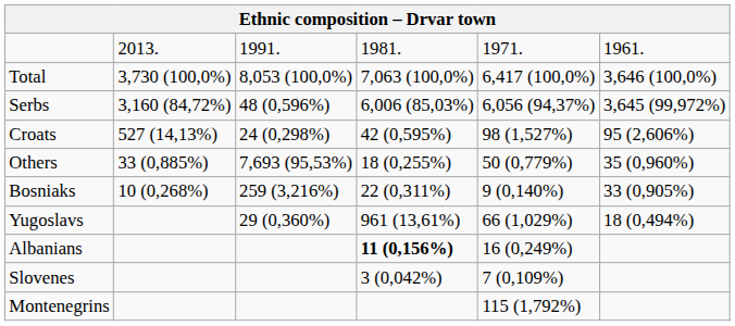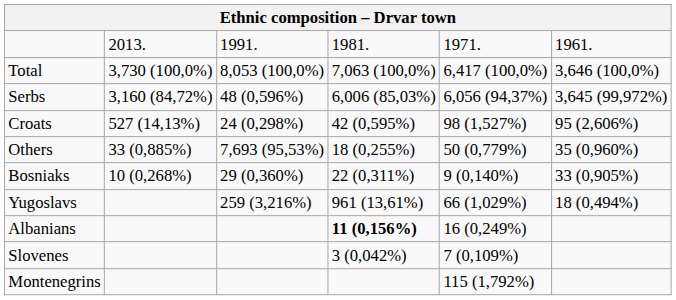 <table class="wikitable">
 <tr>
 <th colspan="9">Ethnic composition – Drvar town</th>
 </tr>
 <tr>
 <td></td>
 <td>2013.</td>
 <td>1991.</td>
 <td>1981.</td>
 <td>1971.</td>
 <td>1961.</td>
 </tr>
 <tr>
 <td>Total</td>
 <td>3,730 (100,0%)</td>
 <td>8,053 (100,0%)</td>
 <td>7,063 (100,0%)</td>
 <td>6,417 (100,0%)</td>
 <td>3,646 (100,0%)</td>
 </tr>
 <tr>
 <td>Serbs</td>
 <td>3,160 (84,72%)</td>
 <td>48 (0,596%)</td>
 <td>6,006 (85,03%)</td>
 <td>6,056 (94,37%)</td>
 <td>3,645 (99,972%)</td>
 </tr>
 <tr>
 <td>Croats</td>
 <td>527 (14,13%)</td>
 <td>24 (0,298%)</td>
 <td>42 (0,595%)</td>
 <td>98 (1,527%)</td>
 <td>95 (2,606%)</td>
 </tr>
 <tr>
 <td>Others</td>
 <td>33 (0,885%)</td>
 <td>7,693 (95,53%)</td>
 <td>18 (0,255%)</td>
 <td>50 (0,779%)</td>
 <td>35 (0,960%)</td>
 </tr>
 <tr>
 <td>Bosniaks</td>
 <td>10 (0,268%)</td>
-<td>259 (3,216%)</td>
+<td>29 (0,360%)</td>
 <td>22 (0,311%)</td>
 <td>9 (0,140%)</td>
 <td>33 (0,905%)</td>
 </tr>
 <tr>
 <td>Yugoslavs</td>
 <td></td>
-<td>29 (0,360%)</td>
+<td>259 (3,216%)</td>
 <td>961 (13,61%)</td>
 <td>66 (1,029%)</td>
 <td>18 (0,494%)</td>
 </tr>
 <tr>
 <td>Albanians</td>
 <td></td>
 <td></td>
 <td><strong>11 (0,156%)</strong></td>
 <td>16 (0,249%)</td>
 <td></td>
 </tr>
 <tr>
 <td>Slovenes</td>
 <td></td>
 <td></td>
 <td>3 (0,042%)</td>
 <td>7 (0,109%)</td>
 <td></td>
 </tr>
 <tr>
 <td>Montenegrins</td>
 <td></td>
 <td></td>
 <td></td>
 <td>115 (1,792%)</td>
 <td></td>
 </tr>
 </table>
